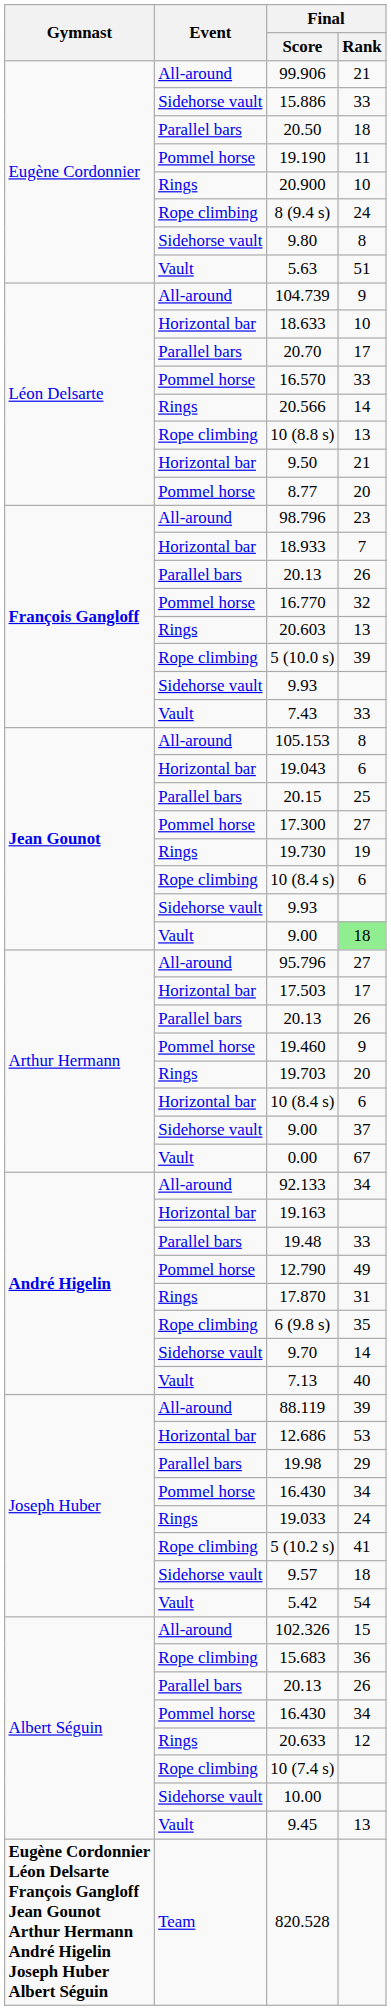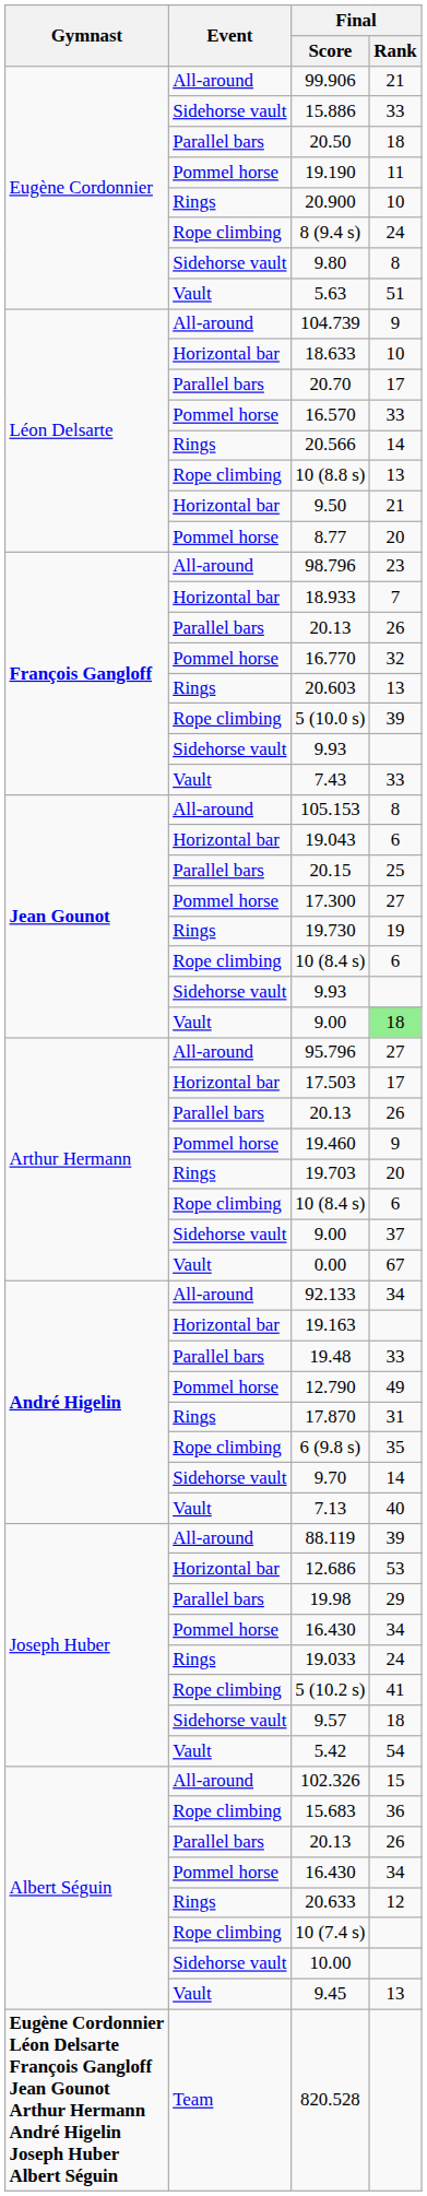 <table class=wikitable style="font-size:90%">
 <tr>
 <th rowspan=2>Gymnast</th>
 <th rowspan=2>Event</th>
 <th colspan=2>Final</th>
 </tr>
 <tr>
 <th>Score</th>
 <th>Rank</th>
 </tr>
 <tr>
 <td rowspan=8><a href='#'>Eugène Cordonnier</a></td>
 <td><a href='#'>All-around</a></td>
 <td align=center>99.906</td>
 <td align=center>21</td>
 </tr>
 <tr>
 <td><a href='#'>Sidehorse vault</a></td>
 <td align=center>15.886</td>
 <td align=center>33</td>
 </tr>
 <tr>
 <td><a href='#'>Parallel bars</a></td>
 <td align=center>20.50</td>
 <td align=center>18</td>
 </tr>
 <tr>
 <td><a href='#'>Pommel horse</a></td>
 <td align=center>19.190</td>
 <td align=center>11</td>
 </tr>
 <tr>
 <td><a href='#'>Rings</a></td>
 <td align=center>20.900</td>
 <td align=center>10</td>
 </tr>
 <tr>
 <td><a href='#'>Rope climbing</a></td>
 <td align=center>8 (9.4 s)</td>
 <td align=center>24</td>
 </tr>
 <tr>
 <td><a href='#'>Sidehorse vault</a></td>
 <td align=center>9.80</td>
 <td align=center>8</td>
 </tr>
 <tr>
 <td><a href='#'>Vault</a></td>
 <td align=center>5.63</td>
 <td align=center>51</td>
 </tr>
 <tr>
 <td rowspan=8><a href='#'>Léon Delsarte</a></td>
 <td><a href='#'>All-around</a></td>
 <td align=center>104.739</td>
 <td align=center>9</td>
 </tr>
 <tr>
 <td><a href='#'>Horizontal bar</a></td>
 <td align=center>18.633</td>
 <td align=center>10</td>
 </tr>
 <tr>
 <td><a href='#'>Parallel bars</a></td>
 <td align=center>20.70</td>
 <td align=center>17</td>
 </tr>
 <tr>
 <td><a href='#'>Pommel horse</a></td>
 <td align=center>16.570</td>
 <td align=center>33</td>
 </tr>
 <tr>
 <td><a href='#'>Rings</a></td>
 <td align=center>20.566</td>
 <td align=center>14</td>
 </tr>
 <tr>
 <td><a href='#'>Rope climbing</a></td>
 <td align=center>10 (8.8 s)</td>
 <td align=center>13</td>
 </tr>
 <tr>
 <td><a href='#'>Horizontal bar</a></td>
 <td align=center>9.50</td>
 <td align=center>21</td>
 </tr>
 <tr>
 <td><a href='#'>Pommel horse</a></td>
 <td align=center>8.77</td>
 <td align=center>20</td>
 </tr>
 <tr>
 <td rowspan=8><strong><a href='#'>François Gangloff</a></strong></td>
 <td><a href='#'>All-around</a></td>
 <td align=center>98.796</td>
 <td align=center>23</td>
 </tr>
 <tr>
 <td><a href='#'>Horizontal bar</a></td>
 <td align=center>18.933</td>
 <td align=center>7</td>
 </tr>
 <tr>
 <td><a href='#'>Parallel bars</a></td>
 <td align=center>20.13</td>
 <td align=center>26</td>
 </tr>
 <tr>
 <td><a href='#'>Pommel horse</a></td>
 <td align=center>16.770</td>
 <td align=center>32</td>
 </tr>
 <tr>
 <td><a href='#'>Rings</a></td>
 <td align=center>20.603</td>
 <td align=center>13</td>
 </tr>
 <tr>
 <td><a href='#'>Rope climbing</a></td>
 <td align=center>5 (10.0 s)</td>
 <td align=center>39</td>
 </tr>
 <tr>
 <td><a href='#'>Sidehorse vault</a></td>
 <td align=center>9.93</td>
 <td align=center></td>
 </tr>
 <tr>
 <td><a href='#'>Vault</a></td>
 <td align=center>7.43</td>
 <td align=center>33</td>
 </tr>
 <tr>
 <td rowspan=8><strong><a href='#'>Jean Gounot</a></strong></td>
 <td><a href='#'>All-around</a></td>
 <td align=center>105.153</td>
 <td align=center>8</td>
 </tr>
 <tr>
 <td><a href='#'>Horizontal bar</a></td>
 <td align=center>19.043</td>
 <td align=center>6</td>
 </tr>
 <tr>
 <td><a href='#'>Parallel bars</a></td>
 <td align=center>20.15</td>
 <td align=center>25</td>
 </tr>
 <tr>
 <td><a href='#'>Pommel horse</a></td>
 <td align=center>17.300</td>
 <td align=center>27</td>
 </tr>
 <tr>
 <td><a href='#'>Rings</a></td>
 <td align=center>19.730</td>
 <td align=center>19</td>
 </tr>
 <tr>
 <td><a href='#'>Rope climbing</a></td>
 <td align=center>10 (8.4 s)</td>
 <td align=center>6</td>
 </tr>
 <tr>
 <td><a href='#'>Sidehorse vault</a></td>
 <td align=center>9.93</td>
 <td align=center></td>
 </tr>
 <tr>
 <td><a href='#'>Vault</a></td>
 <td align=center>9.00</td>
 <td align=center style="background: lightgreen;">18</td>
 </tr>
 <tr>
 <td rowspan=8><a href='#'>Arthur Hermann</a></td>
 <td><a href='#'>All-around</a></td>
 <td align=center>95.796</td>
 <td align=center>27</td>
 </tr>
 <tr>
 <td><a href='#'>Horizontal bar</a></td>
 <td align=center>17.503</td>
 <td align=center>17</td>
 </tr>
 <tr>
 <td><a href='#'>Parallel bars</a></td>
 <td align=center>20.13</td>
 <td align=center>26</td>
 </tr>
 <tr>
 <td><a href='#'>Pommel horse</a></td>
 <td align=center>19.460</td>
 <td align=center>9</td>
 </tr>
 <tr>
 <td><a href='#'>Rings</a></td>
 <td align=center>19.703</td>
 <td align=center>20</td>
 </tr>
 <tr>
-<td><a href='#'>Horizontal bar</a></td>
+<td><a href='#'>Rope climbing</a></td>
 <td align=center>10 (8.4 s)</td>
 <td align=center>6</td>
 </tr>
 <tr>
 <td><a href='#'>Sidehorse vault</a></td>
 <td align=center>9.00</td>
 <td align=center>37</td>
 </tr>
 <tr>
 <td><a href='#'>Vault</a></td>
 <td align=center>0.00</td>
 <td align=center>67</td>
 </tr>
 <tr>
 <td rowspan=8><strong><a href='#'>André Higelin</a></strong></td>
 <td><a href='#'>All-around</a></td>
 <td align=center>92.133</td>
 <td align=center>34</td>
 </tr>
 <tr>
 <td><a href='#'>Horizontal bar</a></td>
 <td align=center>19.163</td>
 <td align=center></td>
 </tr>
 <tr>
 <td><a href='#'>Parallel bars</a></td>
 <td align=center>19.48</td>
 <td align=center>33</td>
 </tr>
 <tr>
 <td><a href='#'>Pommel horse</a></td>
 <td align=center>12.790</td>
 <td align=center>49</td>
 </tr>
 <tr>
 <td><a href='#'>Rings</a></td>
 <td align=center>17.870</td>
 <td align=center>31</td>
 </tr>
 <tr>
 <td><a href='#'>Rope climbing</a></td>
 <td align=center>6 (9.8 s)</td>
 <td align=center>35</td>
 </tr>
 <tr>
 <td><a href='#'>Sidehorse vault</a></td>
 <td align=center>9.70</td>
 <td align=center>14</td>
 </tr>
 <tr>
 <td><a href='#'>Vault</a></td>
 <td align=center>7.13</td>
 <td align=center>40</td>
 </tr>
 <tr>
 <td rowspan=8><a href='#'>Joseph Huber</a></td>
 <td><a href='#'>All-around</a></td>
 <td align=center>88.119</td>
 <td align=center>39</td>
 </tr>
 <tr>
 <td><a href='#'>Horizontal bar</a></td>
 <td align=center>12.686</td>
 <td align=center>53</td>
 </tr>
 <tr>
 <td><a href='#'>Parallel bars</a></td>
 <td align=center>19.98</td>
 <td align=center>29</td>
 </tr>
 <tr>
 <td><a href='#'>Pommel horse</a></td>
 <td align=center>16.430</td>
 <td align=center>34</td>
 </tr>
 <tr>
 <td><a href='#'>Rings</a></td>
 <td align=center>19.033</td>
 <td align=center>24</td>
 </tr>
 <tr>
 <td><a href='#'>Rope climbing</a></td>
 <td align=center>5 (10.2 s)</td>
 <td align=center>41</td>
 </tr>
 <tr>
 <td><a href='#'>Sidehorse vault</a></td>
 <td align=center>9.57</td>
 <td align=center>18</td>
 </tr>
 <tr>
 <td><a href='#'>Vault</a></td>
 <td align=center>5.42</td>
 <td align=center>54</td>
 </tr>
 <tr>
 <td rowspan=8><a href='#'>Albert Séguin</a></td>
 <td><a href='#'>All-around</a></td>
 <td align=center>102.326</td>
 <td align=center>15</td>
 </tr>
 <tr>
 <td><a href='#'>Rope climbing</a></td>
 <td align=center>15.683</td>
 <td align=center>36</td>
 </tr>
 <tr>
 <td><a href='#'>Parallel bars</a></td>
 <td align=center>20.13</td>
 <td align=center>26</td>
 </tr>
 <tr>
 <td><a href='#'>Pommel horse</a></td>
 <td align=center>16.430</td>
 <td align=center>34</td>
 </tr>
 <tr>
 <td><a href='#'>Rings</a></td>
 <td align=center>20.633</td>
 <td align=center>12</td>
 </tr>
 <tr>
 <td><a href='#'>Rope climbing</a></td>
 <td align=center>10 (7.4 s)</td>
 <td align=center></td>
 </tr>
 <tr>
 <td><a href='#'>Sidehorse vault</a></td>
 <td align=center>10.00</td>
 <td align=center></td>
 </tr>
 <tr>
 <td><a href='#'>Vault</a></td>
 <td align=center>9.45</td>
 <td align=center>13</td>
 </tr>
 <tr>
 <td><strong>Eugène Cordonnier <br> Léon Delsarte <br> François Gangloff <br> Jean Gounot <br> Arthur Hermann <br> André Higelin <br> Joseph Huber <br> Albert Séguin</strong></td>
 <td><a href='#'>Team</a></td>
 <td align=center>820.528</td>
 <td align=center></td>
 </tr>
 </table>
